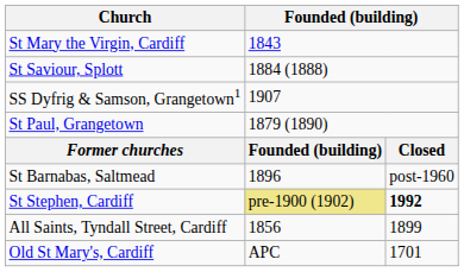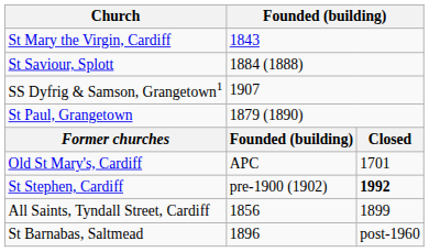 <table class="wikitable">
 <tr>
 <th>Church</th>
 <th colspan="2">Founded (building)</th>
 </tr>
 <tr>
 <td><a href='#'>St Mary the Virgin, Cardiff</a></td>
 <td colspan="2"><a href='#'>1843</a></td>
 </tr>
 <tr>
 <td><a href='#'>St Saviour, Splott</a></td>
 <td colspan="2">1884 (1888)</td>
 </tr>
 <tr>
 <td>SS Dyfrig & Samson, Grangetown<sup>1</sup></td>
 <td colspan="2">1907</td>
 </tr>
 <tr>
 <td><a href='#'>St Paul, Grangetown</a></td>
 <td colspan="2">1879 (1890)</td>
 </tr>
 <tr>
 <th><em>Former churches</em></th>
 <th>Founded (building)</th>
 <th>Closed</th>
 </tr>
 <tr>
-<td>St Barnabas, Saltmead</td>
-<td>1896</td>
-<td>post-1960</td>
+<td><a href='#'>Old St Mary's, Cardiff</a></td>
+<td>APC</td>
+<td>1701</td>
 </tr>
 <tr>
 <td><a href='#'>St Stephen, Cardiff</a></td>
-<td style="background: khaki;">pre-1900 (1902)</td>
+<td>pre-1900 (1902)</td>
 <td><strong>1992</strong></td>
 </tr>
 <tr>
 <td>All Saints, Tyndall Street, Cardiff</td>
 <td>1856</td>
 <td>1899</td>
 </tr>
 <tr>
-<td><a href='#'>Old St Mary's, Cardiff</a></td>
-<td>APC</td>
-<td>1701</td>
+<td>St Barnabas, Saltmead</td>
+<td>1896</td>
+<td>post-1960</td>
 </tr>
 </table>
